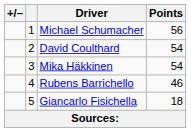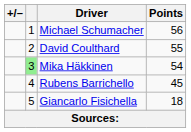 <table class="wikitable" style="font-size: 85%;">
 <tr>
 <th scope="col">+/–</th>
 <th scope="col"></th>
 <th scope="col">Driver</th>
 <th scope="col">Points</th>
 </tr>
 <tr>
 <td align="left"></td>
 <td align="center">1</td>
 <td> <a href='#'>Michael Schumacher</a></td>
 <td align="right">56</td>
 </tr>
 <tr>
 <td align="left"></td>
 <td align="center">2</td>
 <td> <a href='#'>David Coulthard</a></td>
-<td align="right">54</td>
+<td align="right">55</td>
 </tr>
 <tr>
 <td align="left"></td>
-<td align="center">3</td>
+<td align="center" style="background: lightgreen;">3</td>
 <td> <a href='#'>Mika Häkkinen</a></td>
 <td align="right">54</td>
 </tr>
 <tr>
 <td align="left"></td>
 <td align="center">4</td>
 <td> <a href='#'>Rubens Barrichello</a></td>
-<td align="right">46</td>
+<td align="right">45</td>
 </tr>
 <tr>
 <td align="left"></td>
 <td align="center">5</td>
 <td> <a href='#'>Giancarlo Fisichella</a></td>
 <td align="right">18</td>
 </tr>
 <tr>
 <th colspan=4>Sources:</th>
 </tr>
 </table>
